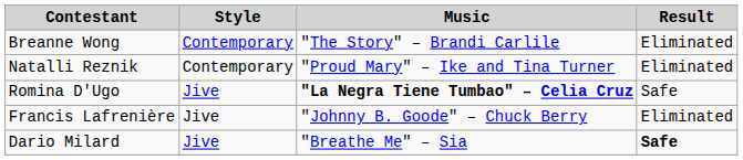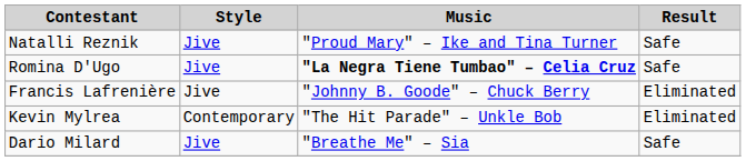 <table class="wikitable">
 <tr align="center" bgcolor="lightgrey">
 <td><strong>Contestant</strong></td>
 <td><strong>Style</strong></td>
 <td><strong>Music</strong></td>
 <td><strong>Result</strong></td>
 </tr>
 <tr>
-<td>Breanne Wong</td>
-<td><a href='#'>Contemporary</a></td>
-<td>"<a href='#'>The Story</a>" – <a href='#'>Brandi Carlile</a></td>
-<td>Eliminated</td>
-</tr>
-<tr>
 <td>Natalli Reznik</td>
-<td>Contemporary</td>
+<td><a href='#'>Jive</a></td>
 <td>"<a href='#'>Proud Mary</a>" – <a href='#'>Ike and Tina Turner</a></td>
-<td>Eliminated</td>
+<td>Safe</td>
 </tr>
 <tr>
 <td>Romina D'Ugo</td>
 <td><a href='#'>Jive</a></td>
 <td><strong>"La Negra Tiene Tumbao" – <a href='#'>Celia Cruz</a></strong></td>
 <td>Safe</td>
 </tr>
 <tr>
 <td>Francis Lafrenière</td>
 <td>Jive</td>
 <td>"<a href='#'>Johnny B. Goode</a>" – <a href='#'>Chuck Berry</a></td>
 <td>Eliminated</td>
 </tr>
 <tr>
+<td>Kevin Mylrea</td>
+<td>Contemporary</td>
+<td>"The Hit Parade" – <a href='#'>Unkle Bob</a></td>
+<td>Eliminated</td>
+</tr>
+<tr>
 <td>Dario Milard</td>
 <td><a href='#'>Jive</a></td>
 <td>"<a href='#'>Breathe Me</a>" – <a href='#'>Sia</a></td>
-<td><strong>Safe</strong></td>
+<td>Safe</td>
 </tr>
 <tr>
 </tr>
 </table>
